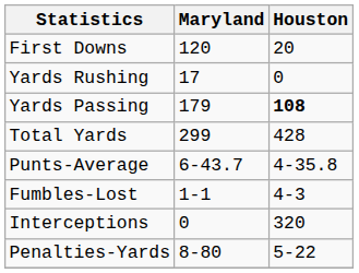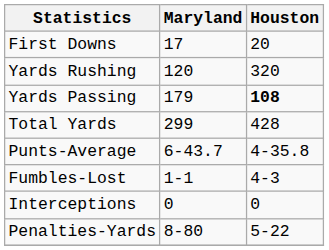 <table class="wikitable">
 <tr>
 <th>Statistics</th>
 <th>Maryland</th>
 <th>Houston</th>
 </tr>
 <tr>
 <td>First Downs</td>
-<td>120</td>
+<td>17</td>
 <td>20</td>
 </tr>
 <tr>
 <td>Yards Rushing</td>
-<td>17</td>
-<td>0</td>
+<td>120</td>
+<td>320</td>
 </tr>
 <tr>
 <td>Yards Passing</td>
 <td>179</td>
 <td><strong>108</strong></td>
 </tr>
 <tr>
 <td>Total Yards</td>
 <td>299</td>
 <td>428</td>
 </tr>
 <tr>
 <td>Punts-Average</td>
 <td>6-43.7</td>
 <td>4-35.8</td>
 </tr>
 <tr>
 <td>Fumbles-Lost</td>
 <td>1-1</td>
 <td>4-3</td>
 </tr>
 <tr>
 <td>Interceptions</td>
 <td>0</td>
-<td>320</td>
+<td>0</td>
 </tr>
 <tr>
 <td>Penalties-Yards</td>
 <td>8-80</td>
 <td>5-22</td>
 </tr>
 <tr>
 </tr>
 </table>
